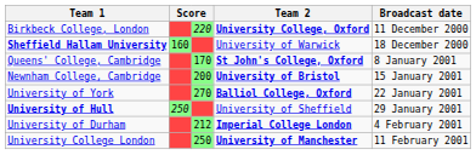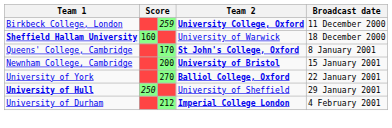 <table class="wikitable" border="1">
 <tr>
 <th>Team 1</th>
 <th colspan=2>Score</th>
 <th>Team 2</th>
 <th>Broadcast date</th>
 </tr>
 <tr>
 <td><a href='#'>Birkbeck College, London</a></td>
 <td style="background:#ff4444"></td>
-<td style="background:#88ff88"><em>220</em></td>
+<td style="background:#88ff88"><em>259</em></td>
 <td><strong><a href='#'>University College, Oxford</a></strong></td>
 <td>11 December 2000</td>
 </tr>
 <tr>
 <td><strong><a href='#'>Sheffield Hallam University</a></strong></td>
 <td style="background:#88ff88">160</td>
 <td style="background:#ff4444"></td>
 <td><a href='#'>University of Warwick</a></td>
 <td>18 December 2000</td>
 </tr>
 <tr>
 <td><a href='#'>Queens' College, Cambridge</a></td>
 <td style="background:#ff4444"></td>
 <td style="background:#88ff88">170</td>
 <td><strong><a href='#'>St John's College, Oxford</a></strong></td>
 <td>8 January 2001</td>
 </tr>
 <tr>
 <td><a href='#'>Newnham College, Cambridge</a></td>
 <td style="background:#ff4444"></td>
 <td style="background:#88ff88">200</td>
 <td><strong><a href='#'>University of Bristol</a></strong></td>
 <td>15 January 2001</td>
 </tr>
 <tr>
 <td><a href='#'>University of York</a></td>
 <td style="background:#ff4444"></td>
 <td style="background:#88ff88">270</td>
 <td><strong><a href='#'>Balliol College, Oxford</a></strong></td>
 <td>22 January 2001</td>
 </tr>
 <tr>
 <td><strong><a href='#'>University of Hull</a></strong></td>
 <td style="background:#88ff88"><em>250</em></td>
 <td style="background:#ff4444"></td>
 <td><a href='#'>University of Sheffield</a></td>
 <td>29 January 2001</td>
 </tr>
 <tr>
 <td><a href='#'>University of Durham</a></td>
 <td style="background:#ff4444"></td>
 <td style="background:#88ff88">212</td>
 <td><strong><a href='#'>Imperial College London</a></strong></td>
 <td>4 February 2001</td>
 </tr>
-<tr>
-<td><a href='#'>University College London</a></td>
-<td style="background:#ff4444"></td>
-<td style="background:#88ff88">250</td>
-<td><strong><a href='#'>University of Manchester</a></strong></td>
-<td>11 February 2001</td>
-</tr>
 </table>
